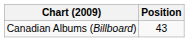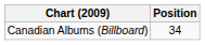 <table class="wikitable">
 <tr>
 <th>Chart (2009)</th>
 <th>Position</th>
 </tr>
 <tr>
 <td>Canadian Albums (<em>Billboard</em>)</td>
-<td style="text-align:center;">43</td>
+<td style="text-align:center;">34</td>
 </tr>
 </table>
